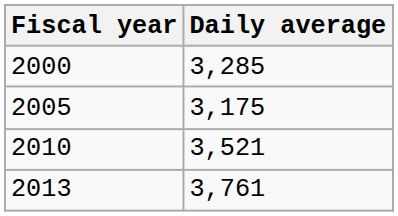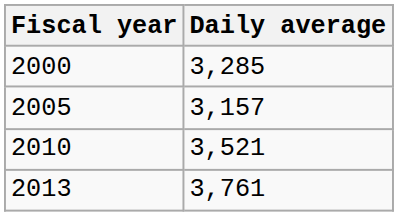 <table class="wikitable">
 <tr>
 <th>Fiscal year</th>
 <th>Daily average</th>
 </tr>
 <tr>
 <td>2000</td>
 <td>3,285</td>
 </tr>
 <tr>
 <td>2005</td>
-<td>3,175</td>
+<td>3,157</td>
 </tr>
 <tr>
 <td>2010</td>
 <td>3,521</td>
 </tr>
 <tr>
 <td>2013</td>
 <td>3,761</td>
 </tr>
 </table>
